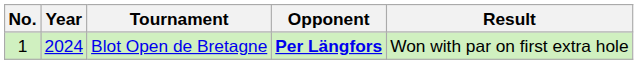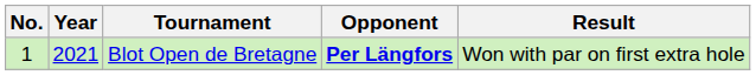 <table class="wikitable" style="font-size:95%;">
 <tr>
 <th>No.</th>
 <th>Year</th>
 <th>Tournament</th>
 <th>Opponent</th>
 <th>Result</th>
 </tr>
 <tr style="background:#D0F0C0;">
 <td align=center>1</td>
-<td><a href='#'>2024</a></td>
+<td><a href='#'>2021</a></td>
 <td><a href='#'>Blot Open de Bretagne</a></td>
 <td><strong> <a href='#'>Per Längfors</a></strong></td>
 <td>Won with par on first extra hole</td>
 </tr>
 </table>
